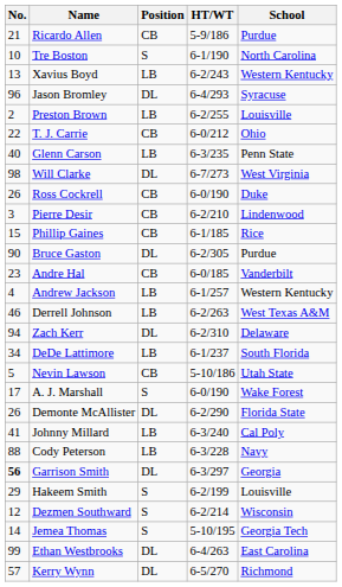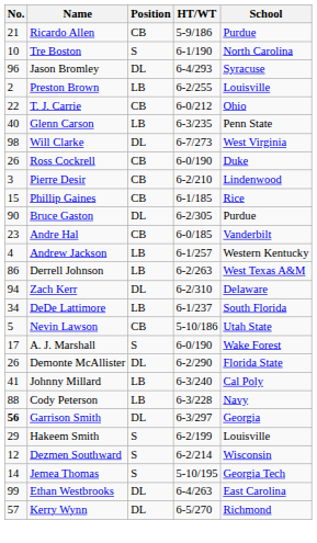 <table class="wikitable">
 <tr>
 <th>No.</th>
 <th>Name</th>
 <th>Position</th>
 <th>HT/WT</th>
 <th>School</th>
 </tr>
 <tr>
 <td>21</td>
 <td><a href='#'>Ricardo Allen</a></td>
 <td>CB</td>
 <td>5-9/186</td>
 <td><a href='#'>Purdue</a></td>
 </tr>
 <tr>
 <td>10</td>
 <td><a href='#'>Tre Boston</a></td>
 <td>S</td>
 <td>6-1/190</td>
 <td><a href='#'>North Carolina</a></td>
-</tr>
-<tr>
-<td>13</td>
-<td>Xavius Boyd</td>
-<td>LB</td>
-<td>6-2/243</td>
-<td><a href='#'>Western Kentucky</a></td>
 </tr>
 <tr>
 <td>96</td>
 <td>Jason Bromley</td>
 <td>DL</td>
 <td>6-4/293</td>
 <td><a href='#'>Syracuse</a></td>
 </tr>
 <tr>
 <td>2</td>
 <td><a href='#'>Preston Brown</a></td>
 <td>LB</td>
 <td>6-2/255</td>
 <td><a href='#'>Louisville</a></td>
 </tr>
 <tr>
 <td>22</td>
 <td><a href='#'>T. J. Carrie</a></td>
 <td>CB</td>
 <td>6-0/212</td>
 <td><a href='#'>Ohio</a></td>
 </tr>
 <tr>
 <td>40</td>
 <td><a href='#'>Glenn Carson</a></td>
 <td>LB</td>
 <td>6-3/235</td>
 <td>Penn State</td>
 </tr>
 <tr>
 <td>98</td>
 <td><a href='#'>Will Clarke</a></td>
 <td>DL</td>
 <td>6-7/273</td>
 <td><a href='#'>West Virginia</a></td>
 </tr>
 <tr>
 <td>26</td>
 <td><a href='#'>Ross Cockrell</a></td>
 <td>CB</td>
 <td>6-0/190</td>
 <td><a href='#'>Duke</a></td>
 </tr>
 <tr>
 <td>3</td>
 <td><a href='#'>Pierre Desir</a></td>
 <td>CB</td>
 <td>6-2/210</td>
 <td><a href='#'>Lindenwood</a></td>
 </tr>
 <tr>
 <td>15</td>
 <td><a href='#'>Phillip Gaines</a></td>
 <td>CB</td>
 <td>6-1/185</td>
 <td><a href='#'>Rice</a></td>
 </tr>
 <tr>
 <td>90</td>
 <td><a href='#'>Bruce Gaston</a></td>
 <td>DL</td>
 <td>6-2/305</td>
 <td>Purdue</td>
 </tr>
 <tr>
 <td>23</td>
 <td><a href='#'>Andre Hal</a></td>
 <td>CB</td>
 <td>6-0/185</td>
 <td><a href='#'>Vanderbilt</a></td>
 </tr>
 <tr>
 <td>4</td>
 <td><a href='#'>Andrew Jackson</a></td>
 <td>LB</td>
 <td>6-1/257</td>
 <td>Western Kentucky</td>
 </tr>
 <tr>
-<td>46</td>
+<td>86</td>
 <td>Derrell Johnson</td>
 <td>LB</td>
 <td>6-2/263</td>
 <td><a href='#'>West Texas A&M</a></td>
 </tr>
 <tr>
 <td>94</td>
 <td><a href='#'>Zach Kerr</a></td>
 <td>DL</td>
 <td>6-2/310</td>
 <td><a href='#'>Delaware</a></td>
 </tr>
 <tr>
 <td>34</td>
 <td><a href='#'>DeDe Lattimore</a></td>
 <td>LB</td>
 <td>6-1/237</td>
 <td><a href='#'>South Florida</a></td>
 </tr>
 <tr>
 <td>5</td>
 <td><a href='#'>Nevin Lawson</a></td>
 <td>CB</td>
 <td>5-10/186</td>
 <td><a href='#'>Utah State</a></td>
 </tr>
 <tr>
 <td>17</td>
 <td>A. J. Marshall</td>
 <td>S</td>
 <td>6-0/190</td>
 <td><a href='#'>Wake Forest</a></td>
 </tr>
 <tr>
 <td>26</td>
 <td>Demonte McAllister</td>
 <td>DL</td>
 <td>6-2/290</td>
 <td><a href='#'>Florida State</a></td>
 </tr>
 <tr>
 <td>41</td>
 <td>Johnny Millard</td>
 <td>LB</td>
 <td>6-3/240</td>
 <td><a href='#'>Cal Poly</a></td>
 </tr>
 <tr>
 <td>88</td>
 <td>Cody Peterson</td>
 <td>LB</td>
 <td>6-3/228</td>
 <td><a href='#'>Navy</a></td>
 </tr>
 <tr>
 <td><strong>56</strong></td>
 <td><a href='#'>Garrison Smith</a></td>
 <td>DL</td>
 <td>6-3/297</td>
 <td><a href='#'>Georgia</a></td>
 </tr>
 <tr>
 <td>29</td>
 <td>Hakeem Smith</td>
 <td>S</td>
 <td>6-2/199</td>
 <td>Louisville</td>
 </tr>
 <tr>
 <td>12</td>
 <td><a href='#'>Dezmen Southward</a></td>
 <td>S</td>
 <td>6-2/214</td>
 <td><a href='#'>Wisconsin</a></td>
 </tr>
 <tr>
 <td>14</td>
 <td><a href='#'>Jemea Thomas</a></td>
 <td>S</td>
 <td>5-10/195</td>
 <td><a href='#'>Georgia Tech</a></td>
 </tr>
 <tr>
 <td>99</td>
 <td><a href='#'>Ethan Westbrooks</a></td>
 <td>DL</td>
 <td>6-4/263</td>
 <td><a href='#'>East Carolina</a></td>
 </tr>
 <tr>
 <td>57</td>
 <td><a href='#'>Kerry Wynn</a></td>
 <td>DL</td>
 <td>6-5/270</td>
 <td><a href='#'>Richmond</a></td>
 </tr>
 </table>
